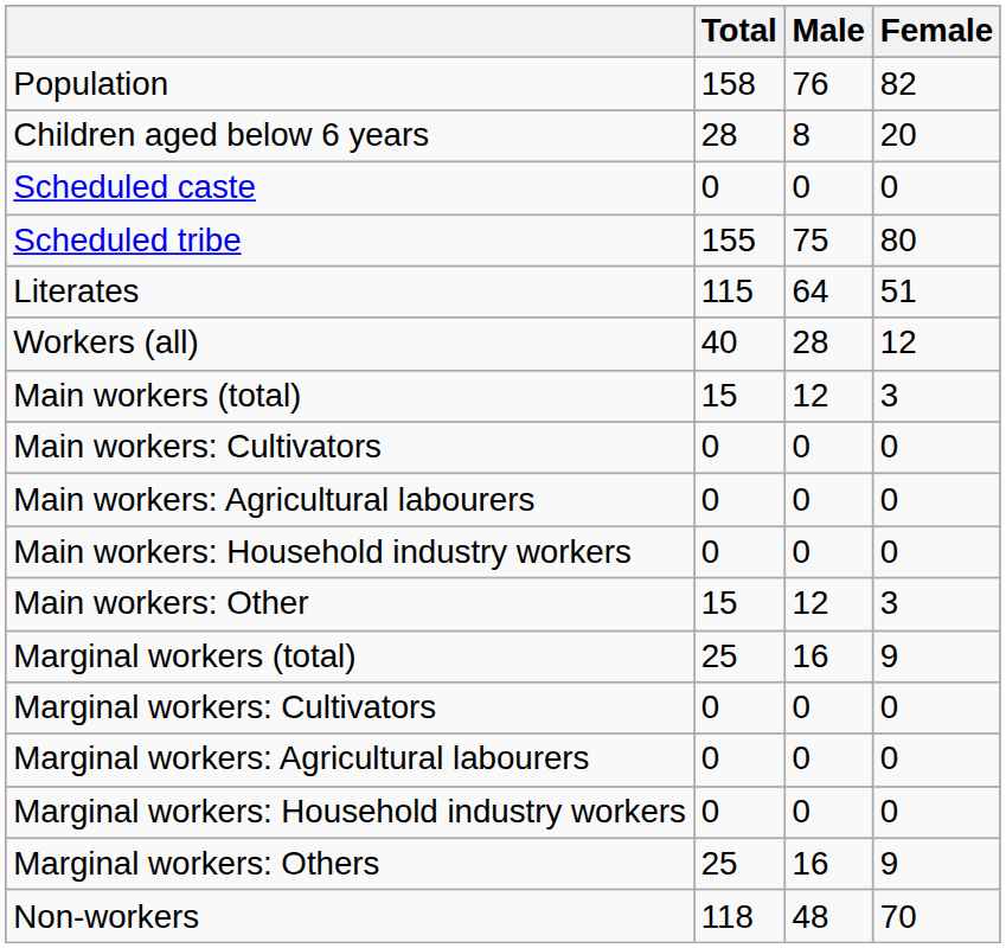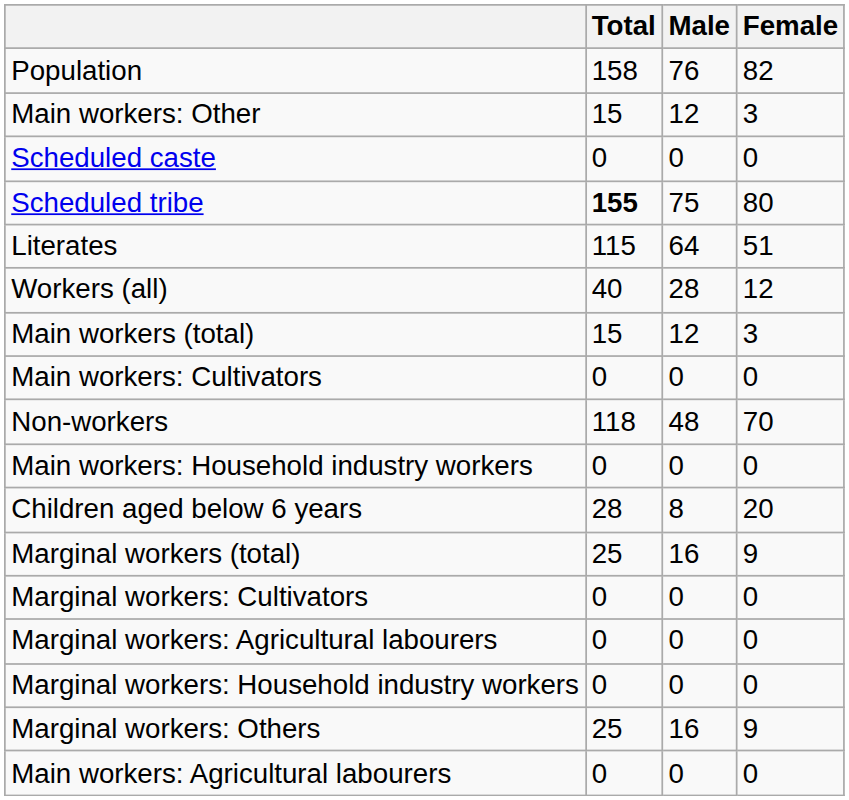 <table class="wikitable sortable">
 <tr>
 <th></th>
 <th>Total</th>
 <th>Male</th>
 <th>Female</th>
 </tr>
 <tr>
 <td>Population</td>
 <td>158</td>
 <td>76</td>
 <td>82</td>
 </tr>
 <tr>
-<td>Children aged below 6 years</td>
-<td>28</td>
-<td>8</td>
-<td>20</td>
+<td>Main workers: Other</td>
+<td>15</td>
+<td>12</td>
+<td>3</td>
 </tr>
 <tr>
 <td><a href='#'>Scheduled caste</a></td>
 <td>0</td>
 <td>0</td>
 <td>0</td>
 </tr>
 <tr>
 <td><a href='#'>Scheduled tribe</a></td>
-<td>155</td>
+<td><strong>155</strong></td>
 <td>75</td>
 <td>80</td>
 </tr>
 <tr>
 <td>Literates</td>
 <td>115</td>
 <td>64</td>
 <td>51</td>
 </tr>
 <tr>
 <td>Workers (all)</td>
 <td>40</td>
 <td>28</td>
 <td>12</td>
 </tr>
 <tr>
 <td>Main workers (total)</td>
 <td>15</td>
 <td>12</td>
 <td>3</td>
 </tr>
 <tr>
 <td>Main workers: Cultivators</td>
 <td>0</td>
 <td>0</td>
 <td>0</td>
 </tr>
 <tr>
-<td>Main workers: Agricultural labourers</td>
-<td>0</td>
-<td>0</td>
-<td>0</td>
+<td>Non-workers</td>
+<td>118</td>
+<td>48</td>
+<td>70</td>
 </tr>
 <tr>
 <td>Main workers: Household industry workers</td>
 <td>0</td>
 <td>0</td>
 <td>0</td>
 </tr>
 <tr>
-<td>Main workers: Other</td>
-<td>15</td>
-<td>12</td>
-<td>3</td>
+<td>Children aged below 6 years</td>
+<td>28</td>
+<td>8</td>
+<td>20</td>
 </tr>
 <tr>
 <td>Marginal workers (total)</td>
 <td>25</td>
 <td>16</td>
 <td>9</td>
 </tr>
 <tr>
 <td>Marginal workers: Cultivators</td>
 <td>0</td>
 <td>0</td>
 <td>0</td>
 </tr>
 <tr>
 <td>Marginal workers: Agricultural labourers</td>
 <td>0</td>
 <td>0</td>
 <td>0</td>
 </tr>
 <tr>
 <td>Marginal workers: Household industry workers</td>
 <td>0</td>
 <td>0</td>
 <td>0</td>
 </tr>
 <tr>
 <td>Marginal workers: Others</td>
 <td>25</td>
 <td>16</td>
 <td>9</td>
 </tr>
 <tr>
-<td>Non-workers</td>
-<td>118</td>
-<td>48</td>
-<td>70</td>
+<td>Main workers: Agricultural labourers</td>
+<td>0</td>
+<td>0</td>
+<td>0</td>
 </tr>
 </table>
